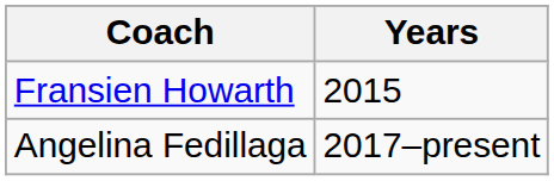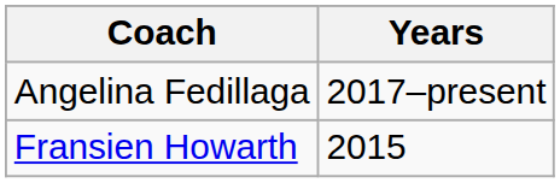 <table class="wikitable collapsible">
 <tr>
 <th>Coach</th>
 <th>Years</th>
 </tr>
 <tr>
+<td> Angelina Fedillaga</td>
+<td>2017–present</td>
+</tr>
+<tr>
 <td> <a href='#'>Fransien Howarth</a></td>
 <td>2015</td>
 </tr>
-<tr>
-<td> Angelina Fedillaga</td>
-<td>2017–present</td>
-</tr>
 </table>
